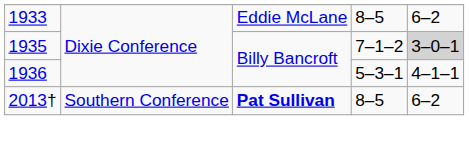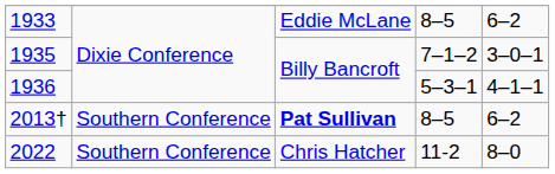 <table class="wikitable">
 <tr>
 </tr>
 <tr>
 <td><a href='#'>1933</a></td>
 <td rowspan="3"><a href='#'>Dixie Conference</a></td>
 <td><a href='#'>Eddie McLane</a></td>
 <td>8–5</td>
 <td>6–2</td>
 </tr>
 <tr>
 <td><a href='#'>1935</a></td>
 <td rowspan="2"><a href='#'>Billy Bancroft</a></td>
 <td>7–1–2</td>
-<td style="background: lightgrey;">3–0–1</td>
+<td>3–0–1</td>
 </tr>
 <tr>
 <td><a href='#'>1936</a></td>
 <td>5–3–1</td>
 <td>4–1–1</td>
 </tr>
 <tr>
 <td><a href='#'>2013</a>†</td>
 <td><a href='#'>Southern Conference</a></td>
 <td><strong><a href='#'>Pat Sullivan</a></strong></td>
 <td>8–5</td>
 <td>6–2</td>
 </tr>
+<tr>
+<td><a href='#'>2022</a></td>
+<td><a href='#'>Southern Conference</a></td>
+<td><a href='#'>Chris Hatcher</a></td>
+<td>11-2</td>
+<td>8–0</td>
+</tr>
 </table>
